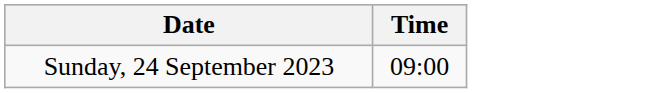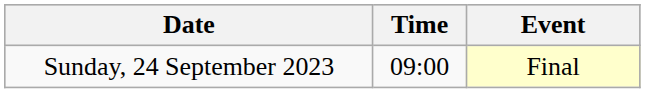 <table class=wikitable style="text-align:center;">
 <tr>
 <th width=220>Date</th>
 <th width=50>Time</th>
+<th width=100>Event</th>
 </tr>
 <tr>
 <td>Sunday, 24 September 2023</td>
 <td>09:00</td>
+<td bgcolor="ffffcc">Final</td>
 </tr>
 </table>
